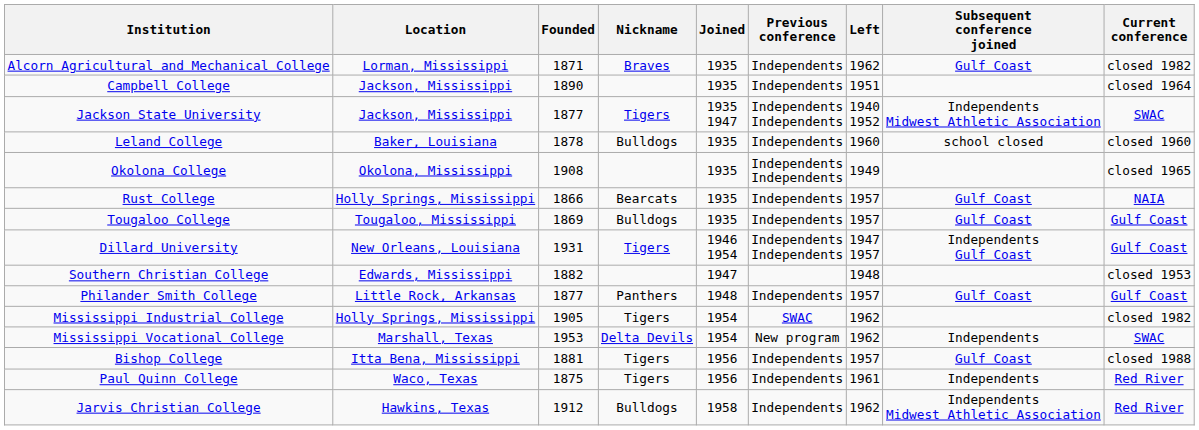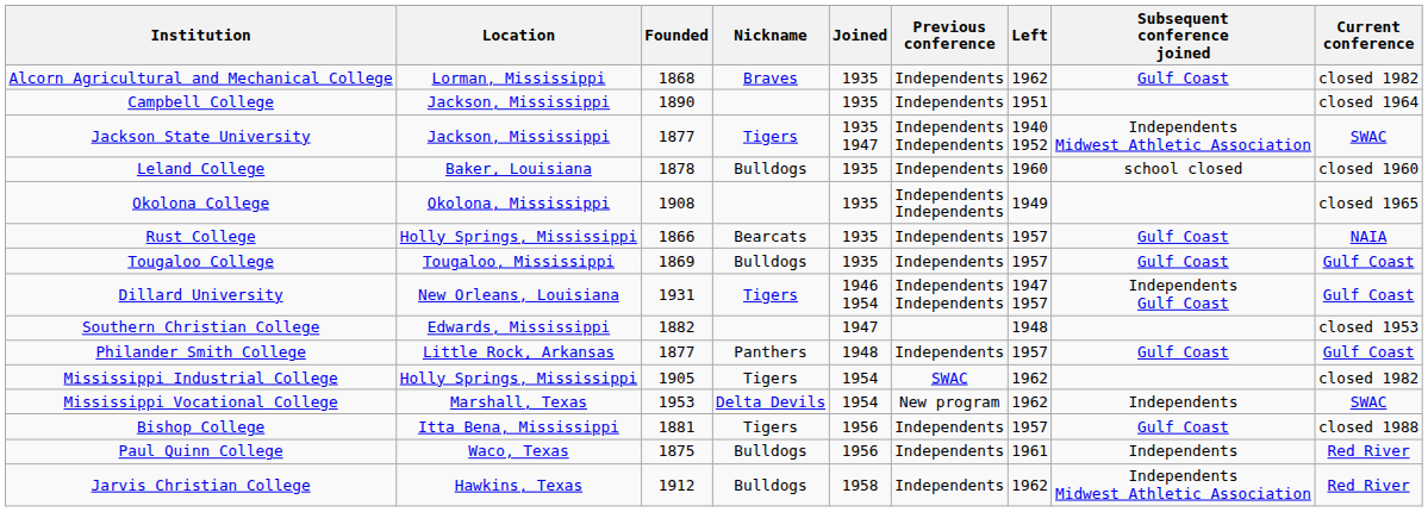 <table class="wikitable sortable" style="text-align:center">
 <tr>
 <th>Institution</th>
 <th>Location</th>
 <th>Founded</th>
 <th>Nickname</th>
 <th>Joined</th>
 <th>Previous<br>conference</th>
 <th>Left</th>
 <th>Subsequent<br>conference<br>joined</th>
 <th>Current<br>conference</th>
 </tr>
 <tr>
 <td><a href='#'>Alcorn Agricultural and Mechanical College</a></td>
 <td><a href='#'>Lorman, Mississippi</a></td>
-<td>1871</td>
+<td>1868</td>
 <td><a href='#'>Braves</a></td>
 <td>1935</td>
 <td>Independents</td>
 <td>1962</td>
 <td><a href='#'>Gulf Coast</a></td>
 <td>closed 1982</td>
 </tr>
 <tr>
 <td><a href='#'>Campbell College</a></td>
 <td><a href='#'>Jackson, Mississippi</a></td>
 <td>1890</td>
 <td></td>
 <td>1935</td>
 <td>Independents</td>
 <td>1951</td>
 <td></td>
 <td>closed 1964</td>
 </tr>
 <tr>
 <td><a href='#'>Jackson State University</a></td>
 <td><a href='#'>Jackson, Mississippi</a></td>
 <td>1877</td>
 <td><a href='#'>Tigers</a></td>
 <td>1935<br>1947</td>
 <td>Independents<br>Independents</td>
 <td>1940<br>1952</td>
 <td>Independents<br><a href='#'>Midwest Athletic Association</a></td>
 <td><a href='#'>SWAC</a></td>
 </tr>
 <tr>
 <td><a href='#'>Leland College</a></td>
 <td><a href='#'>Baker, Louisiana</a></td>
 <td>1878</td>
 <td>Bulldogs</td>
 <td>1935</td>
 <td>Independents</td>
 <td>1960</td>
 <td>school closed</td>
 <td>closed 1960</td>
 </tr>
 <tr>
 <td><a href='#'>Okolona College</a></td>
 <td><a href='#'>Okolona, Mississippi</a></td>
 <td>1908</td>
 <td></td>
 <td>1935</td>
 <td>Independents<br>Independents</td>
 <td>1949</td>
 <td></td>
 <td>closed 1965</td>
 </tr>
 <tr>
 <td><a href='#'>Rust College</a></td>
 <td><a href='#'>Holly Springs, Mississippi</a></td>
 <td>1866</td>
 <td>Bearcats</td>
 <td>1935</td>
 <td>Independents</td>
 <td>1957</td>
 <td><a href='#'>Gulf Coast</a></td>
 <td><a href='#'>NAIA</a></td>
 </tr>
 <tr>
 <td><a href='#'>Tougaloo College</a></td>
 <td><a href='#'>Tougaloo, Mississippi</a></td>
 <td>1869</td>
 <td>Bulldogs</td>
 <td>1935</td>
 <td>Independents</td>
 <td>1957</td>
 <td><a href='#'>Gulf Coast</a></td>
 <td><a href='#'>Gulf Coast</a></td>
 </tr>
 <tr>
 <td><a href='#'>Dillard University</a></td>
 <td><a href='#'>New Orleans, Louisiana</a></td>
 <td>1931</td>
 <td><a href='#'>Tigers</a></td>
 <td>1946<br>1954</td>
 <td>Independents<br>Independents</td>
 <td>1947<br>1957</td>
 <td>Independents<br><a href='#'>Gulf Coast</a></td>
 <td><a href='#'>Gulf Coast</a></td>
 </tr>
 <tr>
 <td><a href='#'>Southern Christian College</a></td>
 <td><a href='#'>Edwards, Mississippi</a></td>
 <td>1882</td>
 <td></td>
 <td>1947</td>
 <td></td>
 <td>1948</td>
 <td></td>
 <td>closed 1953</td>
 </tr>
 <tr>
 <td><a href='#'>Philander Smith College</a></td>
 <td><a href='#'>Little Rock, Arkansas</a></td>
 <td>1877</td>
 <td>Panthers</td>
 <td>1948</td>
 <td>Independents</td>
 <td>1957</td>
 <td><a href='#'>Gulf Coast</a></td>
 <td><a href='#'>Gulf Coast</a></td>
 </tr>
 <tr>
 <td><a href='#'>Mississippi Industrial College</a></td>
 <td><a href='#'>Holly Springs, Mississippi</a></td>
 <td>1905</td>
 <td>Tigers</td>
 <td>1954</td>
 <td><a href='#'>SWAC</a></td>
 <td>1962</td>
 <td></td>
 <td>closed 1982</td>
 </tr>
 <tr>
 <td><a href='#'>Mississippi Vocational College</a></td>
 <td><a href='#'>Marshall, Texas</a></td>
 <td>1953</td>
 <td><a href='#'>Delta Devils</a></td>
 <td>1954</td>
 <td>New program</td>
 <td>1962</td>
 <td>Independents</td>
 <td><a href='#'>SWAC</a></td>
 </tr>
 <tr>
 <td><a href='#'>Bishop College</a></td>
 <td><a href='#'>Itta Bena, Mississippi</a></td>
 <td>1881</td>
 <td>Tigers</td>
 <td>1956</td>
 <td>Independents</td>
 <td>1957</td>
 <td><a href='#'>Gulf Coast</a></td>
 <td>closed 1988</td>
 </tr>
 <tr>
 <td><a href='#'>Paul Quinn College</a></td>
 <td><a href='#'>Waco, Texas</a></td>
 <td>1875</td>
-<td>Tigers</td>
+<td>Bulldogs</td>
 <td>1956</td>
 <td>Independents</td>
 <td>1961</td>
 <td>Independents</td>
 <td><a href='#'>Red River</a></td>
 </tr>
 <tr>
 <td><a href='#'>Jarvis Christian College</a></td>
 <td><a href='#'>Hawkins, Texas</a></td>
 <td>1912</td>
 <td>Bulldogs</td>
 <td>1958</td>
 <td>Independents</td>
 <td>1962</td>
 <td>Independents<br><a href='#'>Midwest Athletic Association</a></td>
 <td><a href='#'>Red River</a></td>
 </tr>
 </table>
